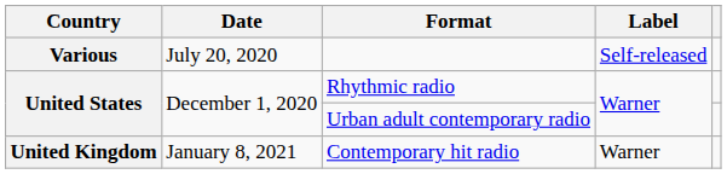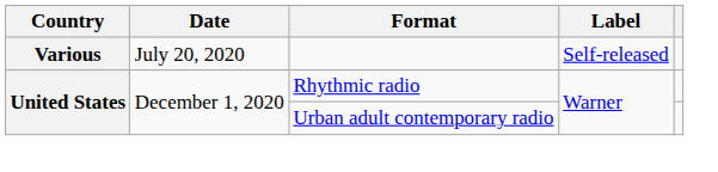 <table class="wikitable plainrowheaders">
 <tr>
 <th>Country</th>
 <th>Date</th>
 <th>Format</th>
 <th>Label</th>
 <th></th>
 </tr>
 <tr>
 <th scope="row">Various</th>
 <td>July 20, 2020</td>
 <td></td>
 <td><a href='#'>Self-released</a></td>
 <td></td>
 </tr>
 <tr>
 <th scope="row" rowspan="2">United States</th>
 <td rowspan="2">December 1, 2020</td>
 <td><a href='#'>Rhythmic radio</a></td>
 <td rowspan="2"><a href='#'>Warner</a></td>
 <td></td>
 </tr>
 <tr>
 <td><a href='#'>Urban adult contemporary radio</a></td>
 <td></td>
 </tr>
-<tr>
-<th scope="row">United Kingdom</th>
-<td>January 8, 2021</td>
-<td><a href='#'>Contemporary hit radio</a></td>
-<td>Warner</td>
-<td></td>
-</tr>
 </table>
